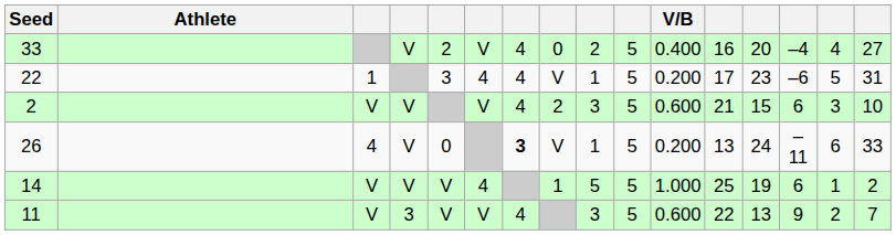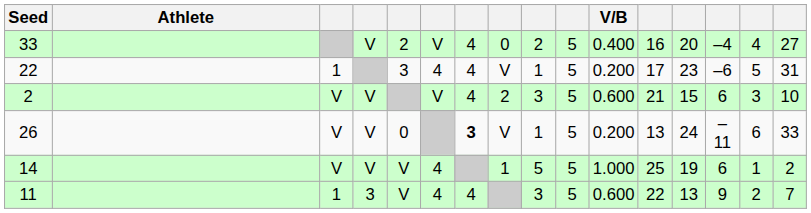 <table class="wikitable" style="text-align:center">
 <tr>
 <th width="25">Seed</th>
 <th width="250">Athlete</th>
 <th width="25"></th>
 <th width="25"></th>
 <th width="25"></th>
 <th width="25"></th>
 <th width="25"></th>
 <th width="25"></th>
 <th width="25"></th>
 <th width="25"></th>
 <th width="40">V/B</th>
 <th width="25"></th>
 <th width="25"></th>
 <th width="25"></th>
 <th width="25"></th>
 <th width="25"></th>
 </tr>
 <tr bgcolor=ccffcc>
 <td>33</td>
 <td align=left></td>
 <td bgcolor="#cccccc"></td>
 <td>V</td>
 <td>2</td>
 <td>V</td>
 <td>4</td>
 <td>0</td>
 <td>2</td>
 <td>5</td>
 <td>0.400</td>
 <td>16</td>
 <td>20</td>
 <td>–4</td>
 <td>4</td>
 <td>27</td>
 </tr>
 <tr>
 <td>22</td>
 <td align=left></td>
 <td>1</td>
 <td bgcolor="#cccccc"></td>
 <td>3</td>
 <td>4</td>
 <td>4</td>
 <td>V</td>
 <td>1</td>
 <td>5</td>
 <td>0.200</td>
 <td>17</td>
 <td>23</td>
 <td>–6</td>
 <td>5</td>
 <td>31</td>
 </tr>
 <tr bgcolor=ccffcc>
 <td>2</td>
 <td align=left></td>
 <td>V</td>
 <td>V</td>
 <td bgcolor="#cccccc"></td>
 <td>V</td>
 <td>4</td>
 <td>2</td>
 <td>3</td>
 <td>5</td>
 <td>0.600</td>
 <td>21</td>
 <td>15</td>
 <td>6</td>
 <td>3</td>
 <td>10</td>
 </tr>
 <tr>
 <td>26</td>
 <td align=left></td>
-<td>4</td>
+<td>V</td>
 <td>V</td>
 <td>0</td>
 <td bgcolor="#cccccc"></td>
 <td><strong>3</strong></td>
 <td>V</td>
 <td>1</td>
 <td>5</td>
 <td>0.200</td>
 <td>13</td>
 <td>24</td>
 <td>–11</td>
 <td>6</td>
 <td>33</td>
 </tr>
 <tr bgcolor=ccffcc>
 <td>14</td>
 <td align=left></td>
 <td>V</td>
 <td>V</td>
 <td>V</td>
 <td>4</td>
 <td bgcolor="#cccccc"></td>
 <td>1</td>
 <td>5</td>
 <td>5</td>
 <td>1.000</td>
 <td>25</td>
 <td>19</td>
 <td>6</td>
 <td>1</td>
 <td>2</td>
 </tr>
 <tr bgcolor=ccffcc>
 <td>11</td>
 <td align=left></td>
-<td>V</td>
+<td>1</td>
 <td>3</td>
 <td>V</td>
-<td>V</td>
+<td>4</td>
 <td>4</td>
 <td bgcolor="#cccccc"></td>
 <td>3</td>
 <td>5</td>
 <td>0.600</td>
 <td>22</td>
 <td>13</td>
 <td>9</td>
 <td>2</td>
 <td>7</td>
 </tr>
 </table>
